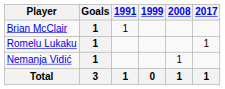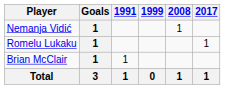 <table class="wikitable sortable" style="text-align:center;">
 <tr>
 <th>Player</th>
 <th>Goals</th>
 <th><a href='#'>1991</a></th>
 <th><a href='#'>1999</a></th>
 <th><a href='#'>2008</a></th>
 <th><a href='#'>2017</a></th>
 </tr>
 <tr>
-<td align="left"> <a href='#'>Brian McClair</a></td>
+<td align="left"> <a href='#'>Nemanja Vidić</a></td>
 <th>1</th>
-<td>1</td>
 <td></td>
 <td></td>
+<td>1</td>
 <td></td>
 </tr>
 <tr>
 <td align="left"> <a href='#'>Romelu Lukaku</a></td>
 <th>1</th>
 <td></td>
 <td></td>
 <td></td>
 <td>1</td>
 </tr>
 <tr>
-<td align="left"> <a href='#'>Nemanja Vidić</a></td>
+<td align="left"> <a href='#'>Brian McClair</a></td>
 <th>1</th>
+<td>1</td>
 <td></td>
 <td></td>
-<td>1</td>
 <td></td>
 </tr>
 <tr class="sortbottom">
 <th>Total</th>
 <th>3</th>
 <th>1</th>
 <th>0</th>
 <th>1</th>
 <th>1</th>
 </tr>
 </table>
